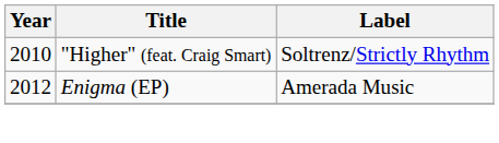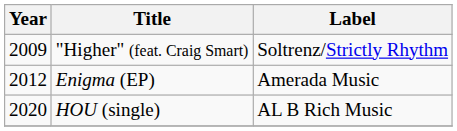 <table class="wikitable">
 <tr>
 <th>Year</th>
 <th>Title</th>
 <th>Label</th>
 </tr>
 <tr>
-<td>2010</td>
+<td>2009</td>
 <td>"Higher" <small>(feat. Craig Smart)</small></td>
 <td>Soltrenz/<a href='#'>Strictly Rhythm</a></td>
 </tr>
 <tr>
 <td>2012</td>
 <td><em>Enigma</em> (EP)</td>
 <td>Amerada Music</td>
 </tr>
 <tr>
+<td>2020</td>
+<td><em>HOU</em> (single)</td>
+<td>AL B Rich Music</td>
+</tr>
+<tr>
 </tr>
 </table>
